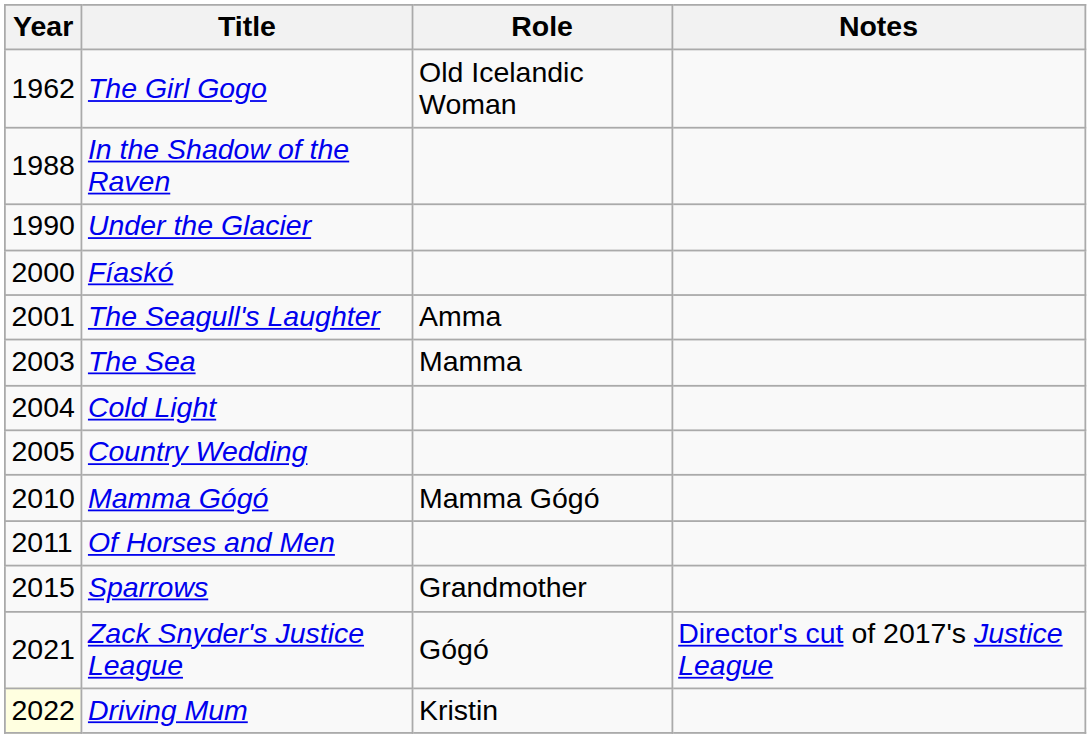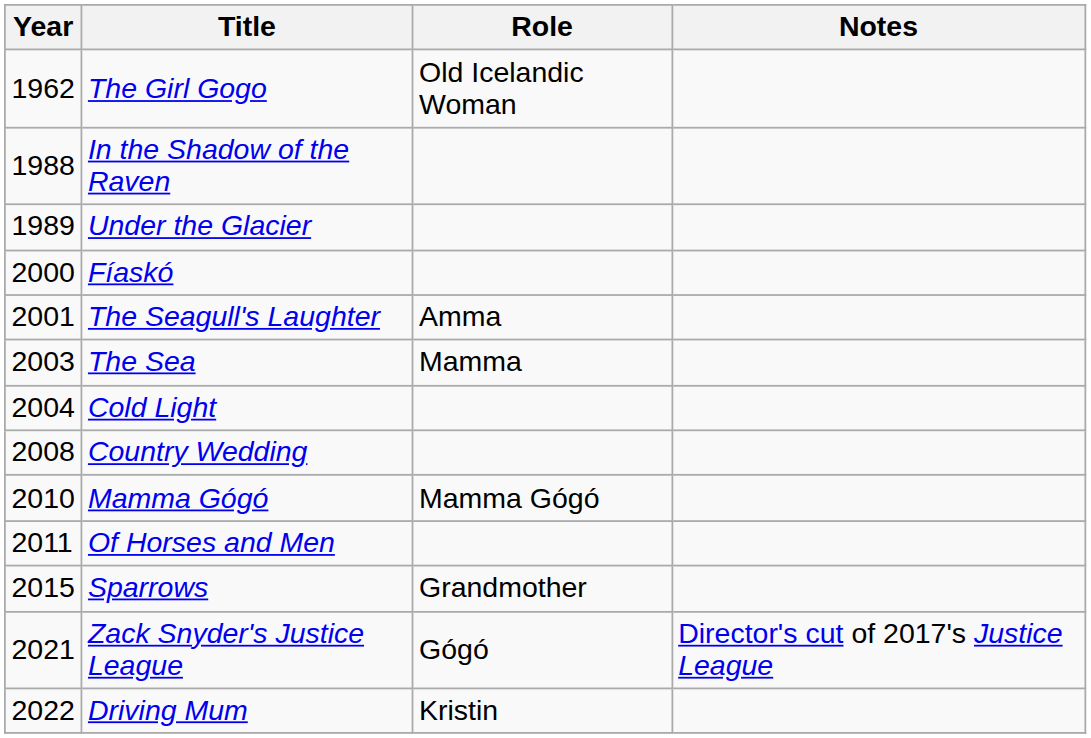 <table class="wikitable sortable">
 <tr>
 <th>Year</th>
 <th>Title</th>
 <th>Role</th>
 <th class="unsortable">Notes</th>
 </tr>
 <tr>
 <td>1962</td>
 <td><em><a href='#'>The Girl Gogo</a></em></td>
 <td>Old Icelandic Woman</td>
 <td></td>
 </tr>
 <tr>
 <td>1988</td>
 <td><em><a href='#'>In the Shadow of the Raven</a></em></td>
 <td></td>
 <td></td>
 </tr>
 <tr>
-<td>1990</td>
+<td>1989</td>
 <td><em><a href='#'>Under the Glacier</a></em></td>
 <td></td>
 <td></td>
 </tr>
 <tr>
 <td>2000</td>
 <td><em><a href='#'>Fíaskó</a></em></td>
 <td></td>
 <td></td>
 </tr>
 <tr>
 <td>2001</td>
 <td><em><a href='#'>The Seagull's Laughter</a></em></td>
 <td>Amma</td>
 <td></td>
 </tr>
 <tr>
 <td>2003</td>
 <td><em><a href='#'>The Sea</a></em></td>
 <td>Mamma</td>
 <td></td>
 </tr>
 <tr>
 <td>2004</td>
 <td><em><a href='#'>Cold Light</a></em></td>
 <td></td>
 <td></td>
 </tr>
 <tr>
-<td>2005</td>
+<td>2008</td>
 <td><em><a href='#'>Country Wedding</a></em></td>
 <td></td>
 <td></td>
 </tr>
 <tr>
 <td>2010</td>
 <td><em><a href='#'>Mamma Gógó</a></em></td>
 <td>Mamma Gógó</td>
 <td></td>
 </tr>
 <tr>
 <td>2011</td>
 <td><em><a href='#'>Of Horses and Men</a></em></td>
 <td></td>
 <td></td>
 </tr>
 <tr>
 <td>2015</td>
 <td><em><a href='#'>Sparrows</a></em></td>
 <td>Grandmother</td>
 <td></td>
 </tr>
 <tr>
 <td>2021</td>
 <td><em><a href='#'>Zack Snyder's Justice League</a></em></td>
 <td>Gógó</td>
 <td><a href='#'>Director's cut</a> of 2017's <em><a href='#'>Justice League</a></em></td>
 </tr>
 <tr>
-<td style="background: lightyellow;">2022</td>
+<td>2022</td>
 <td><em><a href='#'>Driving Mum</a></em></td>
 <td>Kristin</td>
 <td></td>
 </tr>
 </table>
